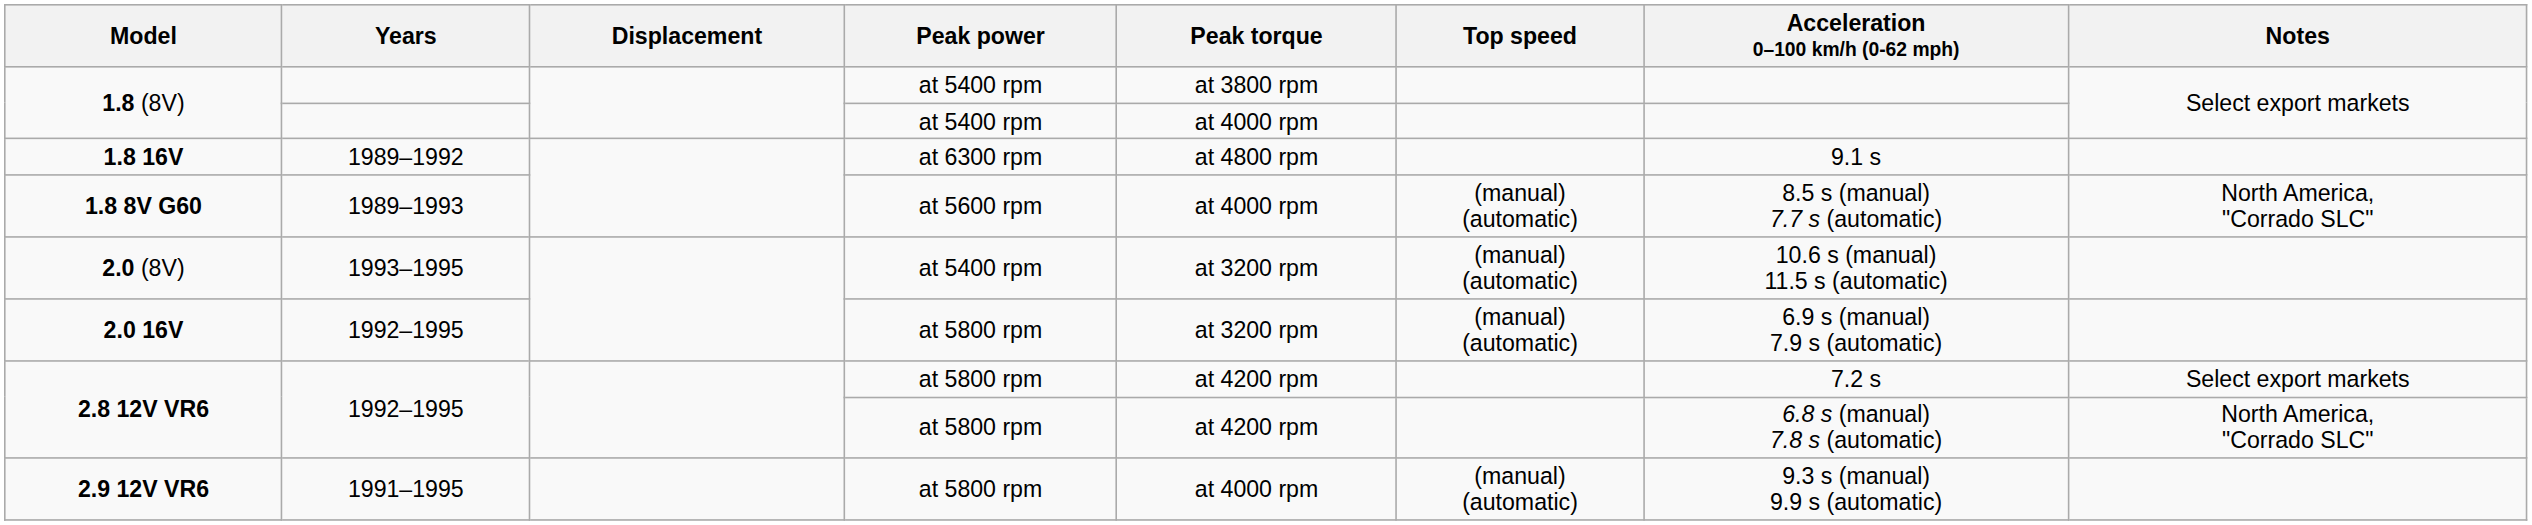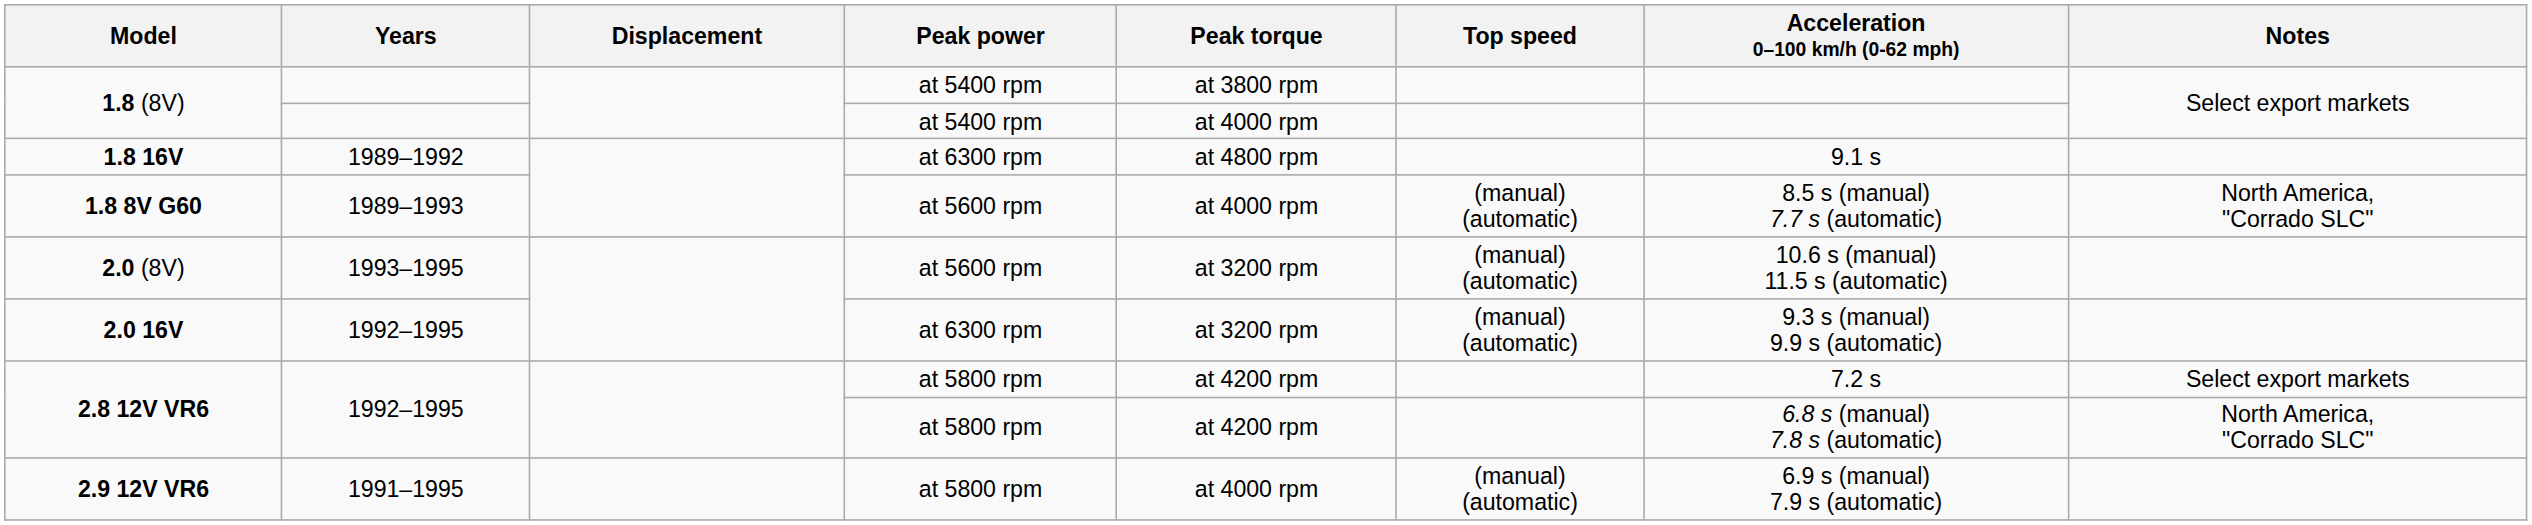 <table class="wikitable" style="text-align:center; font-size:91%;" width=80%>
 <tr>
 <th>Model</th>
 <th>Years</th>
 <th>Displacement</th>
 <th>Peak power</th>
 <th>Peak torque</th>
 <th>Top speed</th>
 <th>Acceleration<br><small>0–100 km/h (0-62 mph)</small></th>
 <th>Notes</th>
 </tr>
 <tr>
 <td rowspan="2"><strong>1.8</strong> (8V)</td>
 <td></td>
 <td rowspan=2></td>
 <td> at 5400 rpm</td>
 <td> at 3800 rpm</td>
 <td></td>
 <td></td>
 <td rowspan="2">Select export markets</td>
 </tr>
 <tr>
 <td></td>
 <td> at 5400 rpm</td>
 <td> at 4000 rpm</td>
 <td></td>
 <td></td>
 </tr>
 <tr>
 <td><strong>1.8 16V</strong></td>
 <td>1989–1992</td>
 <td rowspan=2></td>
 <td> at 6300 rpm</td>
 <td> at 4800 rpm</td>
 <td></td>
 <td>9.1 s</td>
 <td></td>
 </tr>
 <tr>
 <td><strong>1.8 8V G60</strong></td>
 <td>1989–1993</td>
 <td> at 5600 rpm</td>
 <td> at 4000 rpm</td>
 <td> (manual)<br> (automatic)</td>
 <td>8.5 s (manual)<br><em>7.7 s</em> (automatic)</td>
 <td>North America,<br>"Corrado SLC"</td>
 </tr>
 <tr>
 <td><strong>2.0</strong> (8V)</td>
 <td>1993–1995</td>
 <td rowspan=2></td>
-<td> at 5400 rpm</td>
+<td> at 5600 rpm</td>
 <td> at 3200 rpm</td>
 <td> (manual)<br> (automatic)</td>
 <td>10.6 s (manual)<br>11.5 s (automatic)</td>
 <td></td>
 </tr>
 <tr>
 <td><strong>2.0 16V</strong></td>
 <td>1992–1995</td>
-<td> at 5800 rpm</td>
+<td> at 6300 rpm</td>
 <td> at 3200 rpm</td>
 <td> (manual)<br> (automatic)</td>
-<td>6.9 s (manual)<br>7.9 s (automatic)</td>
+<td>9.3 s (manual)<br>9.9 s (automatic)</td>
 <td></td>
 </tr>
 <tr>
 <td rowspan="2"><strong>2.8 12V VR6</strong></td>
 <td rowspan="2">1992–1995</td>
 <td rowspan="2"></td>
 <td> at 5800 rpm</td>
 <td> at 4200 rpm</td>
 <td></td>
 <td>7.2 s</td>
 <td>Select export markets</td>
 </tr>
 <tr>
 <td> at 5800 rpm</td>
 <td> at 4200 rpm</td>
 <td></td>
 <td><em>6.8 s</em> (manual)<br> <em>7.8 s</em> (automatic)</td>
 <td>North America,<br>"Corrado SLC"</td>
 </tr>
 <tr>
 <td><strong>2.9 12V VR6</strong></td>
 <td>1991–1995</td>
 <td></td>
 <td> at 5800 rpm</td>
 <td> at 4000 rpm</td>
 <td> (manual)<br> (automatic)</td>
-<td>9.3 s (manual)<br>9.9 s (automatic)</td>
+<td>6.9 s (manual)<br>7.9 s (automatic)</td>
 <td></td>
 </tr>
 </table>
